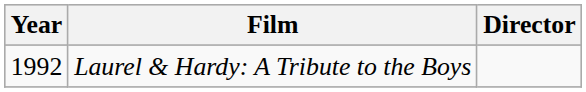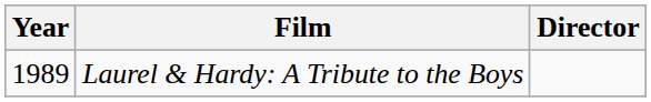 <table class="wikitable">
 <tr>
 <th>Year</th>
 <th>Film</th>
 <th>Director</th>
 </tr>
 <tr>
-<td>1992</td>
+<td>1989</td>
 <td><em>Laurel & Hardy: A Tribute to the Boys</em></td>
 <td></td>
 </tr>
 </table>
